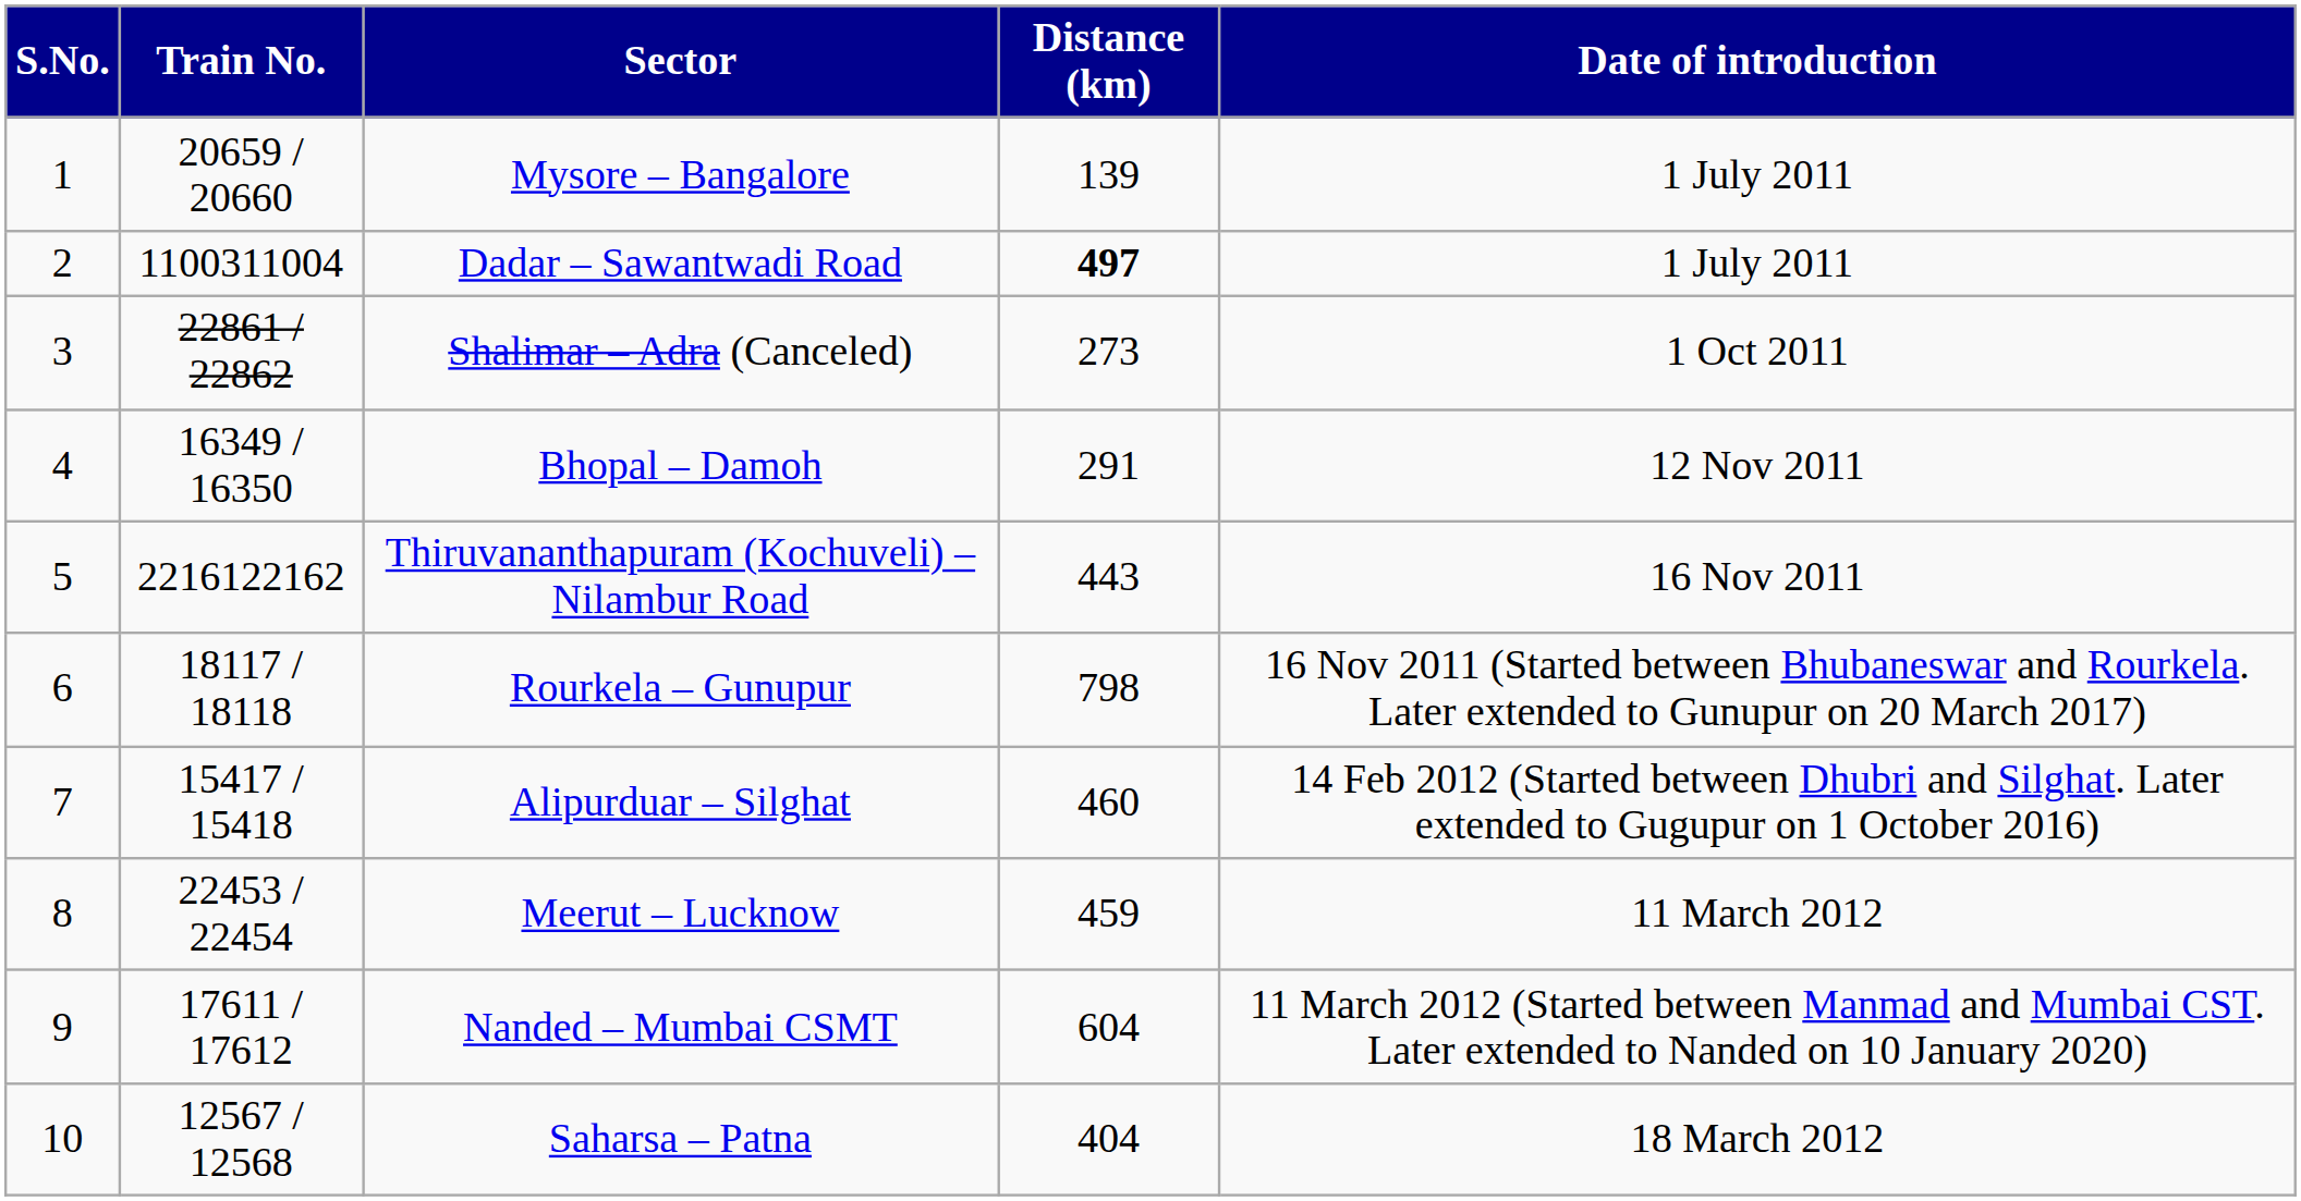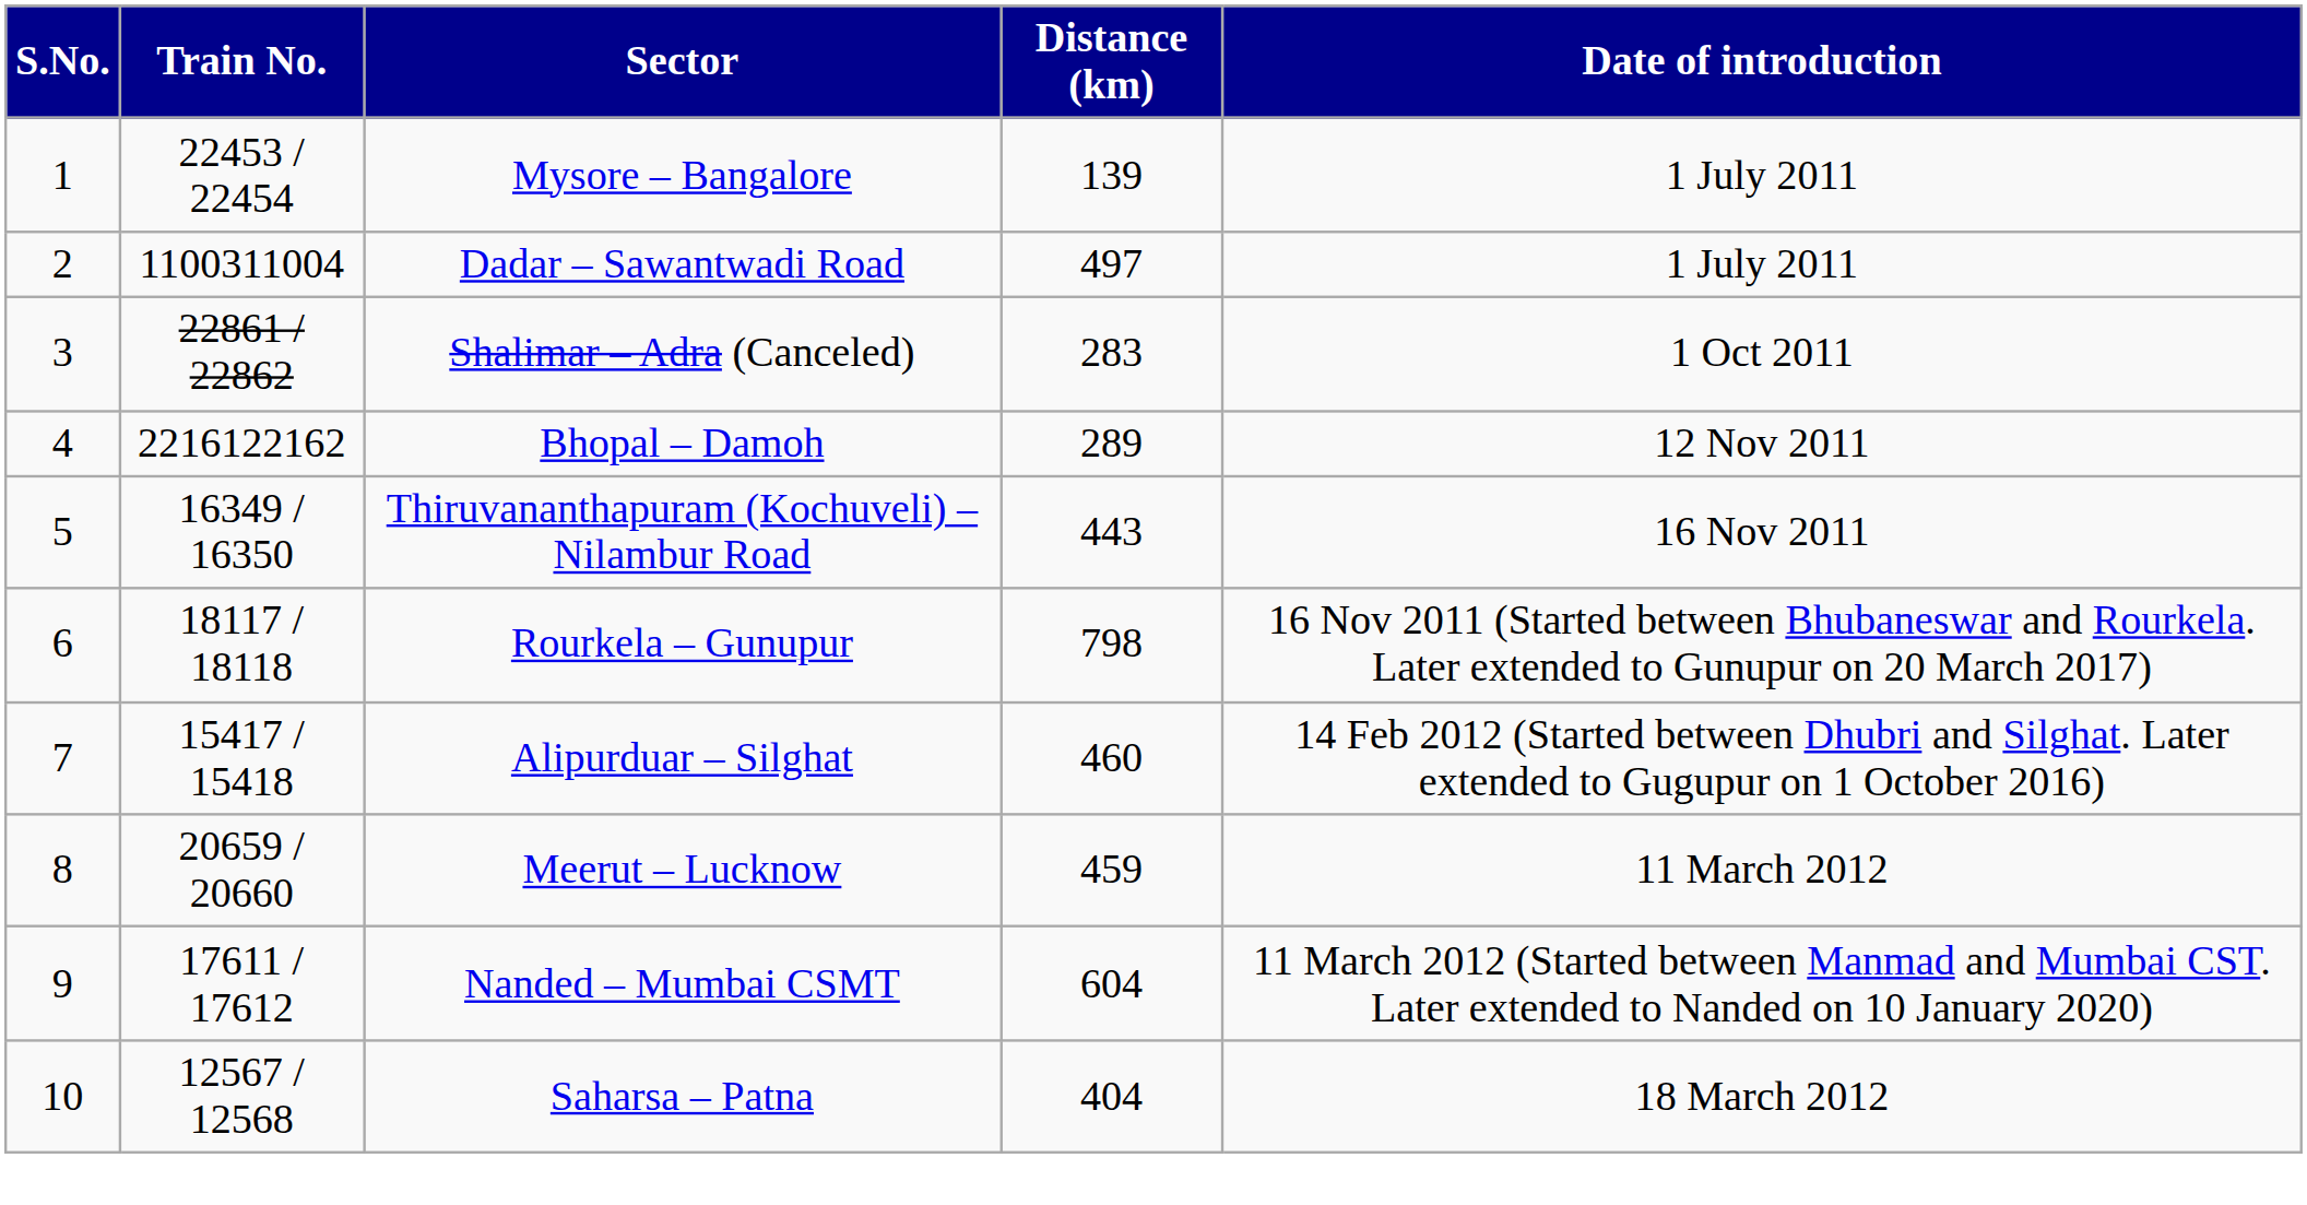 <table class="wikitable sortable" style="margin:1em auto; text-align:center">
 <tr>
 <th style="color:white; background:darkblue;">S.No.</th>
 <th style="color:white; background:darkblue;">Train No.</th>
 <th style="color:white; background:darkblue;">Sector</th>
 <th style="color:white; background:darkblue;">Distance (km)</th>
 <th style="color:white; background:darkblue;">Date of introduction</th>
 </tr>
 <tr>
 <td>1</td>
-<td>20659 / 20660</td>
+<td>22453 / 22454</td>
 <td><a href='#'>Mysore – Bangalore</a></td>
 <td>139</td>
 <td>1 July 2011</td>
 </tr>
 <tr>
 <td>2</td>
 <td>1100311004</td>
 <td><a href='#'>Dadar – Sawantwadi Road</a></td>
-<td><strong>497</strong></td>
+<td>497</td>
 <td>1 July 2011</td>
 </tr>
 <tr>
 <td>3</td>
 <td><s>22861 / 22862</s></td>
 <td><a href='#'><s>Shalimar – Adra</s></a> (Canceled)</td>
-<td>273</td>
+<td>283</td>
 <td>1 Oct 2011</td>
 </tr>
 <tr>
 <td>4</td>
-<td>16349 / 16350</td>
+<td>2216122162</td>
 <td><a href='#'>Bhopal – Damoh</a></td>
-<td>291</td>
+<td>289</td>
 <td>12 Nov 2011</td>
 </tr>
 <tr>
 <td>5</td>
-<td>2216122162</td>
+<td>16349 / 16350</td>
 <td><a href='#'>Thiruvananthapuram (Kochuveli) – Nilambur Road</a></td>
 <td>443</td>
 <td>16 Nov 2011</td>
 </tr>
 <tr>
 <td>6</td>
 <td>18117 / 18118</td>
 <td><a href='#'>Rourkela – Gunupur</a></td>
 <td>798</td>
 <td>16 Nov 2011 (Started between <a href='#'>Bhubaneswar</a> and <a href='#'>Rourkela</a>. Later extended to Gunupur on 20 March 2017)</td>
 </tr>
 <tr>
 <td>7</td>
 <td>15417 / 15418</td>
 <td><a href='#'>Alipurduar – Silghat</a></td>
 <td>460</td>
 <td>14 Feb 2012 (Started between <a href='#'>Dhubri</a> and <a href='#'>Silghat</a>. Later extended to Gugupur on 1 October 2016)</td>
 </tr>
 <tr>
 <td>8</td>
-<td>22453 / 22454</td>
+<td>20659 / 20660</td>
 <td><a href='#'>Meerut – Lucknow</a></td>
 <td>459</td>
 <td>11 March 2012</td>
 </tr>
 <tr>
 <td>9</td>
 <td>17611 / 17612</td>
 <td><a href='#'>Nanded – Mumbai CSMT</a></td>
 <td>604</td>
 <td>11 March 2012 (Started between <a href='#'>Manmad</a> and <a href='#'>Mumbai CST</a>. Later extended to Nanded on 10 January 2020)</td>
 </tr>
 <tr>
 <td>10</td>
 <td>12567 / 12568</td>
 <td><a href='#'>Saharsa – Patna</a></td>
 <td>404</td>
 <td>18 March 2012</td>
 </tr>
 </table>
